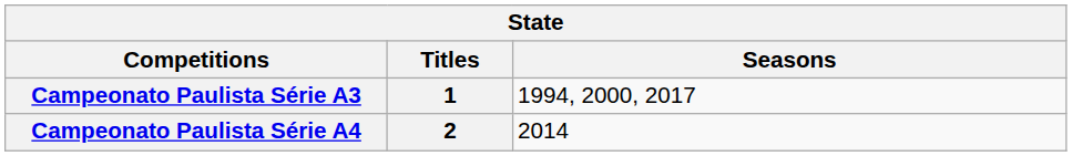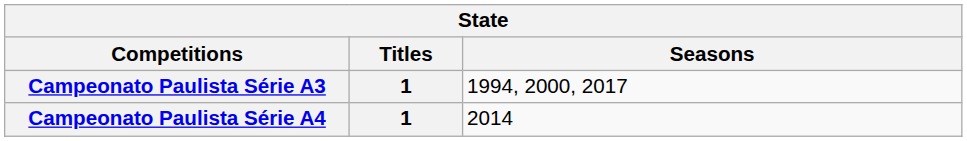 <table class="wikitable">
 <tr>
 <th colspan="3">State</th>
 </tr>
 <tr>
 <th style="width:260px">Competitions</th>
 <th style="width:80px">Titles</th>
 <th style="width:380px">Seasons</th>
 </tr>
 <tr>
 <th style="text-align:center"><a href='#'>Campeonato Paulista Série A3</a></th>
 <th style="text-align:center"><strong>1</strong></th>
 <td align="left">1994, 2000, 2017</td>
 </tr>
 <tr>
 <th style="text-align:center"><a href='#'>Campeonato Paulista Série A4</a></th>
-<th style="text-align:center"><strong>2</strong></th>
+<th style="text-align:center"><strong>1</strong></th>
 <td align="left">2014</td>
 </tr>
 </table>
